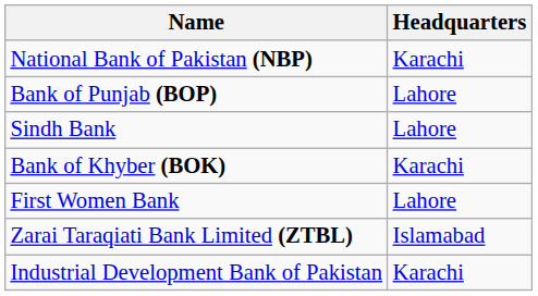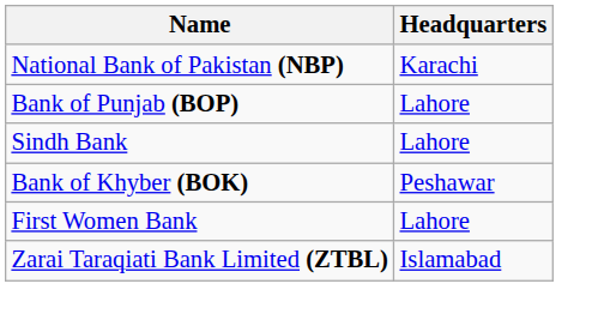 <table class="wikitable sortable">
 <tr>
 <th>Name</th>
 <th>Headquarters</th>
 </tr>
 <tr>
 <td><a href='#'>National Bank of Pakistan</a> <strong>(NBP)</strong></td>
 <td><a href='#'>Karachi</a></td>
 </tr>
 <tr>
 <td><a href='#'>Bank of Punjab</a> <strong>(BOP)</strong></td>
 <td><a href='#'>Lahore</a></td>
 </tr>
 <tr>
 <td><a href='#'>Sindh Bank</a></td>
 <td><a href='#'>Lahore</a></td>
 </tr>
 <tr>
 <td><a href='#'>Bank of Khyber</a> <strong>(BOK)</strong></td>
-<td><a href='#'>Karachi</a></td>
+<td><a href='#'>Peshawar</a></td>
 </tr>
 <tr>
 <td><a href='#'>First Women Bank</a></td>
 <td><a href='#'>Lahore</a></td>
 </tr>
 <tr>
 <td><a href='#'>Zarai Taraqiati Bank Limited</a> <strong>(ZTBL)</strong></td>
 <td><a href='#'>Islamabad</a></td>
 </tr>
-<tr>
-<td><a href='#'>Industrial Development Bank of Pakistan</a></td>
-<td><a href='#'>Karachi</a></td>
-</tr>
 </table>
